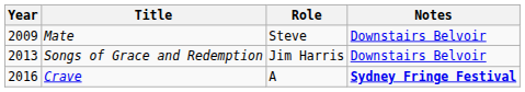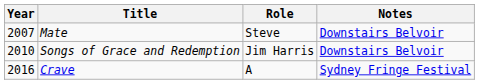 <table class="wikitable">
 <tr>
 <th>Year</th>
 <th>Title</th>
 <th>Role</th>
 <th>Notes</th>
 </tr>
 <tr>
-<td>2009</td>
+<td>2007</td>
 <td><em>Mate</em></td>
 <td>Steve</td>
 <td><a href='#'>Downstairs Belvoir</a></td>
 </tr>
 <tr>
-<td>2013</td>
+<td>2010</td>
 <td><em>Songs of Grace and Redemption</em></td>
 <td>Jim Harris</td>
 <td><a href='#'>Downstairs Belvoir</a></td>
 </tr>
 <tr>
 <td>2016</td>
 <td><em><a href='#'>Crave</a></em></td>
 <td>A</td>
-<td><strong><a href='#'>Sydney Fringe Festival</a></strong></td>
+<td><a href='#'>Sydney Fringe Festival</a></td>
 </tr>
 </table>
